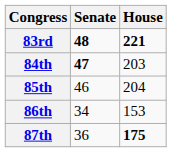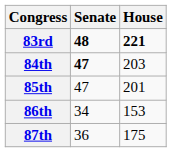 <table class="wikitable" align="right" style="margin-left:1em">
 <tr>
 <th>Congress</th>
 <th>Senate</th>
 <th>House</th>
 </tr>
 <tr>
 <th><a href='#'>83rd</a></th>
 <td><strong>48</strong></td>
 <td><strong>221</strong></td>
 </tr>
 <tr>
 <th><a href='#'>84th</a></th>
 <td><strong>47</strong></td>
 <td>203</td>
 </tr>
 <tr>
 <th><a href='#'>85th</a></th>
-<td>46</td>
-<td>204</td>
+<td>47</td>
+<td>201</td>
 </tr>
 <tr>
 <th><a href='#'>86th</a></th>
 <td>34</td>
 <td>153</td>
 </tr>
 <tr>
 <th><a href='#'>87th</a></th>
 <td>36</td>
-<td><strong>175</strong></td>
+<td>175</td>
 </tr>
 </table>
